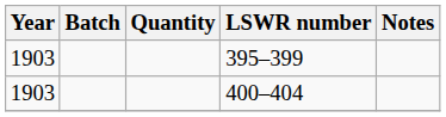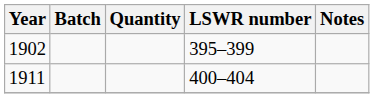 <table class="wikitable">
 <tr>
 <th>Year</th>
 <th>Batch</th>
 <th>Quantity</th>
 <th>LSWR number</th>
 <th>Notes</th>
 </tr>
 <tr>
-<td>1903</td>
+<td>1902</td>
 <td></td>
 <td></td>
 <td>395–399</td>
 <td></td>
 </tr>
 <tr>
-<td>1903</td>
+<td>1911</td>
 <td></td>
 <td></td>
 <td>400–404</td>
 <td></td>
 </tr>
 <tr>
 </tr>
 </table>
